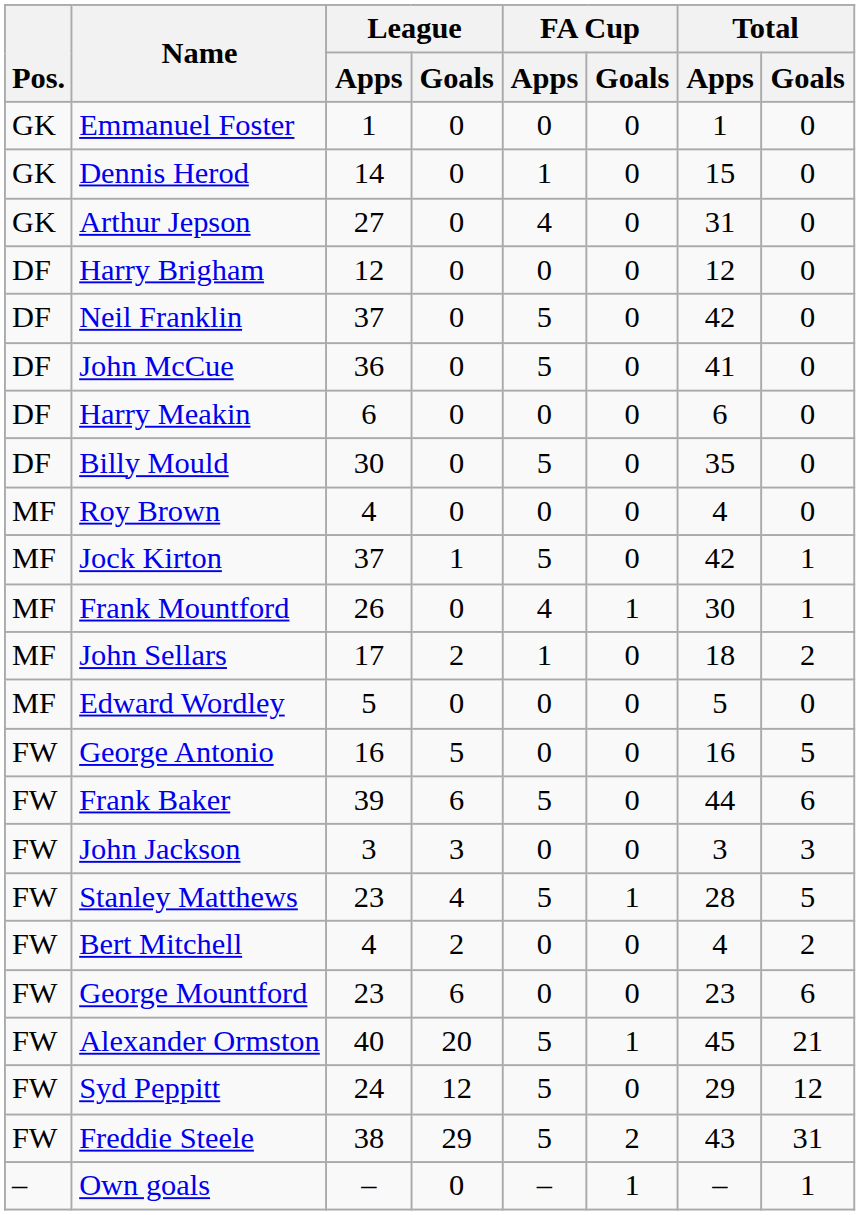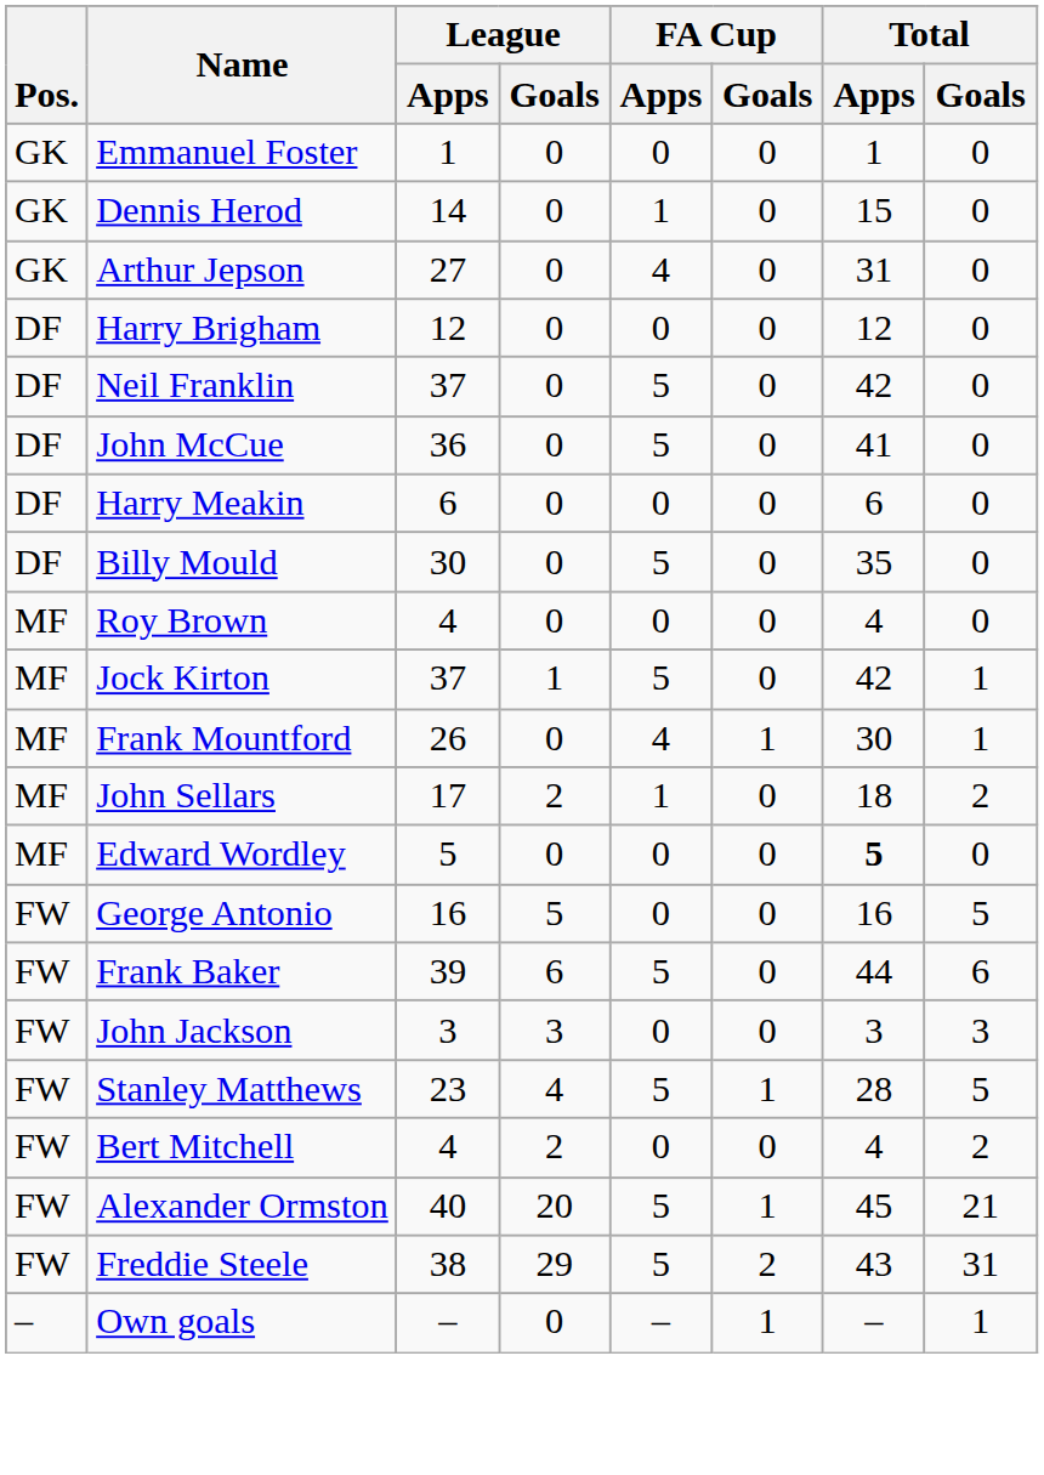 <table class="wikitable" style="text-align:center">
 <tr>
 <th rowspan="2" valign="bottom">Pos.</th>
 <th rowspan="2">Name</th>
 <th colspan="2" width="85">League</th>
 <th colspan="2" width="85">FA Cup</th>
 <th colspan="2" width="85">Total</th>
 </tr>
 <tr>
 <th>Apps</th>
 <th>Goals</th>
 <th>Apps</th>
 <th>Goals</th>
 <th>Apps</th>
 <th>Goals</th>
 </tr>
 <tr>
 <td align="left">GK</td>
 <td align="left"> <a href='#'>Emmanuel Foster</a></td>
 <td>1</td>
 <td>0</td>
 <td>0</td>
 <td>0</td>
 <td>1</td>
 <td>0</td>
 </tr>
 <tr>
 <td align="left">GK</td>
 <td align="left"> <a href='#'>Dennis Herod</a></td>
 <td>14</td>
 <td>0</td>
 <td>1</td>
 <td>0</td>
 <td>15</td>
 <td>0</td>
 </tr>
 <tr>
 <td align="left">GK</td>
 <td align="left"> <a href='#'>Arthur Jepson</a></td>
 <td>27</td>
 <td>0</td>
 <td>4</td>
 <td>0</td>
 <td>31</td>
 <td>0</td>
 </tr>
 <tr>
 <td align="left">DF</td>
 <td align="left"> <a href='#'>Harry Brigham</a></td>
 <td>12</td>
 <td>0</td>
 <td>0</td>
 <td>0</td>
 <td>12</td>
 <td>0</td>
 </tr>
 <tr>
 <td align="left">DF</td>
 <td align="left"> <a href='#'>Neil Franklin</a></td>
 <td>37</td>
 <td>0</td>
 <td>5</td>
 <td>0</td>
 <td>42</td>
 <td>0</td>
 </tr>
 <tr>
 <td align="left">DF</td>
 <td align="left"> <a href='#'>John McCue</a></td>
 <td>36</td>
 <td>0</td>
 <td>5</td>
 <td>0</td>
 <td>41</td>
 <td>0</td>
 </tr>
 <tr>
 <td align="left">DF</td>
 <td align="left"> <a href='#'>Harry Meakin</a></td>
 <td>6</td>
 <td>0</td>
 <td>0</td>
 <td>0</td>
 <td>6</td>
 <td>0</td>
 </tr>
 <tr>
 <td align="left">DF</td>
 <td align="left"> <a href='#'>Billy Mould</a></td>
 <td>30</td>
 <td>0</td>
 <td>5</td>
 <td>0</td>
 <td>35</td>
 <td>0</td>
 </tr>
 <tr>
 <td align="left">MF</td>
 <td align="left"> <a href='#'>Roy Brown</a></td>
 <td>4</td>
 <td>0</td>
 <td>0</td>
 <td>0</td>
 <td>4</td>
 <td>0</td>
 </tr>
 <tr>
 <td align="left">MF</td>
 <td align="left"> <a href='#'>Jock Kirton</a></td>
 <td>37</td>
 <td>1</td>
 <td>5</td>
 <td>0</td>
 <td>42</td>
 <td>1</td>
 </tr>
 <tr>
 <td align="left">MF</td>
 <td align="left"> <a href='#'>Frank Mountford</a></td>
 <td>26</td>
 <td>0</td>
 <td>4</td>
 <td>1</td>
 <td>30</td>
 <td>1</td>
 </tr>
 <tr>
 <td align="left">MF</td>
 <td align="left"> <a href='#'>John Sellars</a></td>
 <td>17</td>
 <td>2</td>
 <td>1</td>
 <td>0</td>
 <td>18</td>
 <td>2</td>
 </tr>
 <tr>
 <td align="left">MF</td>
 <td align="left"> <a href='#'>Edward Wordley</a></td>
 <td>5</td>
 <td>0</td>
 <td>0</td>
 <td>0</td>
-<td>5</td>
+<td><strong>5</strong></td>
 <td>0</td>
 </tr>
 <tr>
 <td align="left">FW</td>
 <td align="left"> <a href='#'>George Antonio</a></td>
 <td>16</td>
 <td>5</td>
 <td>0</td>
 <td>0</td>
 <td>16</td>
 <td>5</td>
 </tr>
 <tr>
 <td align="left">FW</td>
 <td align="left"> <a href='#'>Frank Baker</a></td>
 <td>39</td>
 <td>6</td>
 <td>5</td>
 <td>0</td>
 <td>44</td>
 <td>6</td>
 </tr>
 <tr>
 <td align="left">FW</td>
 <td align="left"> <a href='#'>John Jackson</a></td>
 <td>3</td>
 <td>3</td>
 <td>0</td>
 <td>0</td>
 <td>3</td>
 <td>3</td>
 </tr>
 <tr>
 <td align="left">FW</td>
 <td align="left"> <a href='#'>Stanley Matthews</a></td>
 <td>23</td>
 <td>4</td>
 <td>5</td>
 <td>1</td>
 <td>28</td>
 <td>5</td>
 </tr>
 <tr>
 <td align="left">FW</td>
 <td align="left"> <a href='#'>Bert Mitchell</a></td>
 <td>4</td>
 <td>2</td>
 <td>0</td>
 <td>0</td>
 <td>4</td>
 <td>2</td>
 </tr>
 <tr>
 <td align="left">FW</td>
-<td align="left"> <a href='#'>George Mountford</a></td>
-<td>23</td>
-<td>6</td>
-<td>0</td>
-<td>0</td>
-<td>23</td>
-<td>6</td>
-</tr>
-<tr>
-<td align="left">FW</td>
 <td align="left"> <a href='#'>Alexander Ormston</a></td>
 <td>40</td>
 <td>20</td>
 <td>5</td>
 <td>1</td>
 <td>45</td>
 <td>21</td>
-</tr>
-<tr>
-<td align="left">FW</td>
-<td align="left"> <a href='#'>Syd Peppitt</a></td>
-<td>24</td>
-<td>12</td>
-<td>5</td>
-<td>0</td>
-<td>29</td>
-<td>12</td>
 </tr>
 <tr>
 <td align="left">FW</td>
 <td align="left"> <a href='#'>Freddie Steele</a></td>
 <td>38</td>
 <td>29</td>
 <td>5</td>
 <td>2</td>
 <td>43</td>
 <td>31</td>
 </tr>
 <tr>
 <td align="left">–</td>
 <td align="left"><a href='#'>Own goals</a></td>
 <td>–</td>
 <td>0</td>
 <td>–</td>
 <td>1</td>
 <td>–</td>
 <td>1</td>
 </tr>
 </table>
